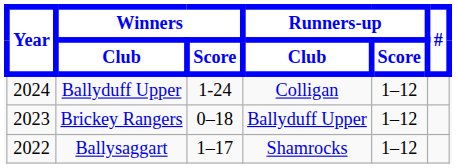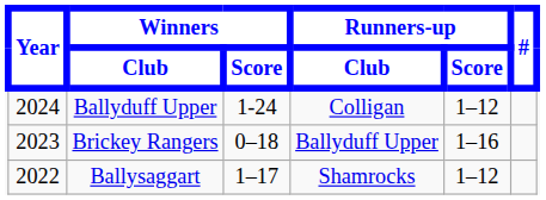 <table class="wikitable sortable" style="text-align:center;">
 <tr>
 <th rowspan="2" ! style="background:white;color:blue; border:5px solid blue">Year</th>
 <th colspan="2" ! style="background:white;color:blue; border:5px solid blue">Winners</th>
 <th colspan="2" ! style="background:white;color:blue; border:5px solid blue">Runners-up</th>
 <th rowspan="2" ! style="background:white;color:blue; border:5px solid blue">#</th>
 </tr>
 <tr>
 <th style="background:white;color:blue; border:5px solid blue">Club</th>
 <th style="background:white;color:blue; border:5px solid blue">Score</th>
 <th style="background:white;color:blue; border:5px solid blue">Club</th>
 <th style="background:white;color:blue; border:5px solid blue">Score</th>
 </tr>
 <tr>
 <td>2024</td>
 <td><a href='#'>Ballyduff Upper</a></td>
 <td>1-24</td>
 <td><a href='#'>Colligan</a></td>
 <td>1–12</td>
 <td></td>
 </tr>
 <tr>
 <td>2023</td>
 <td><a href='#'>Brickey Rangers</a></td>
 <td>0–18</td>
 <td><a href='#'>Ballyduff Upper</a></td>
-<td>1–12</td>
+<td>1–16</td>
 <td></td>
 </tr>
 <tr>
 <td>2022</td>
 <td><a href='#'>Ballysaggart</a></td>
 <td>1–17</td>
 <td><a href='#'>Shamrocks</a></td>
 <td>1–12</td>
 <td></td>
 </tr>
 </table>
